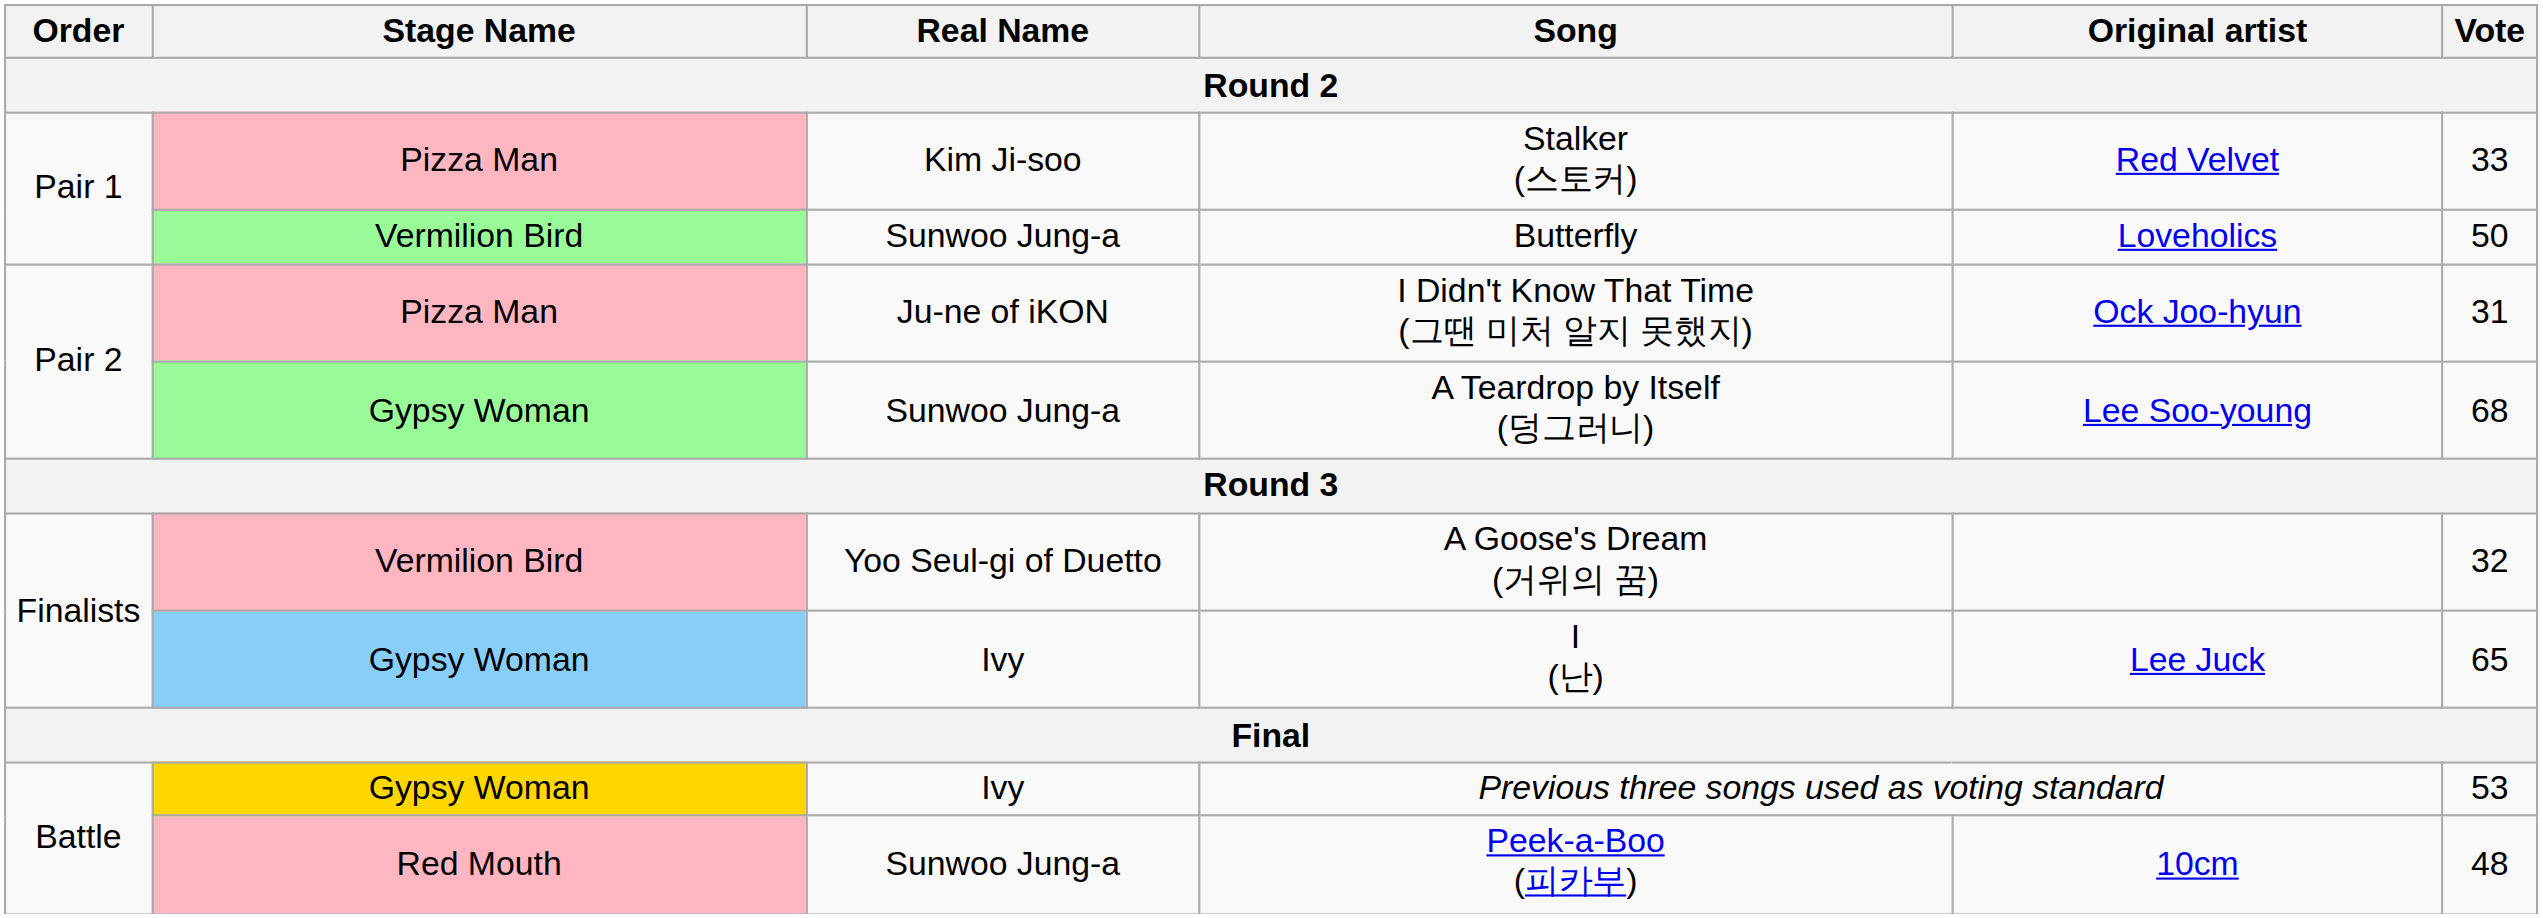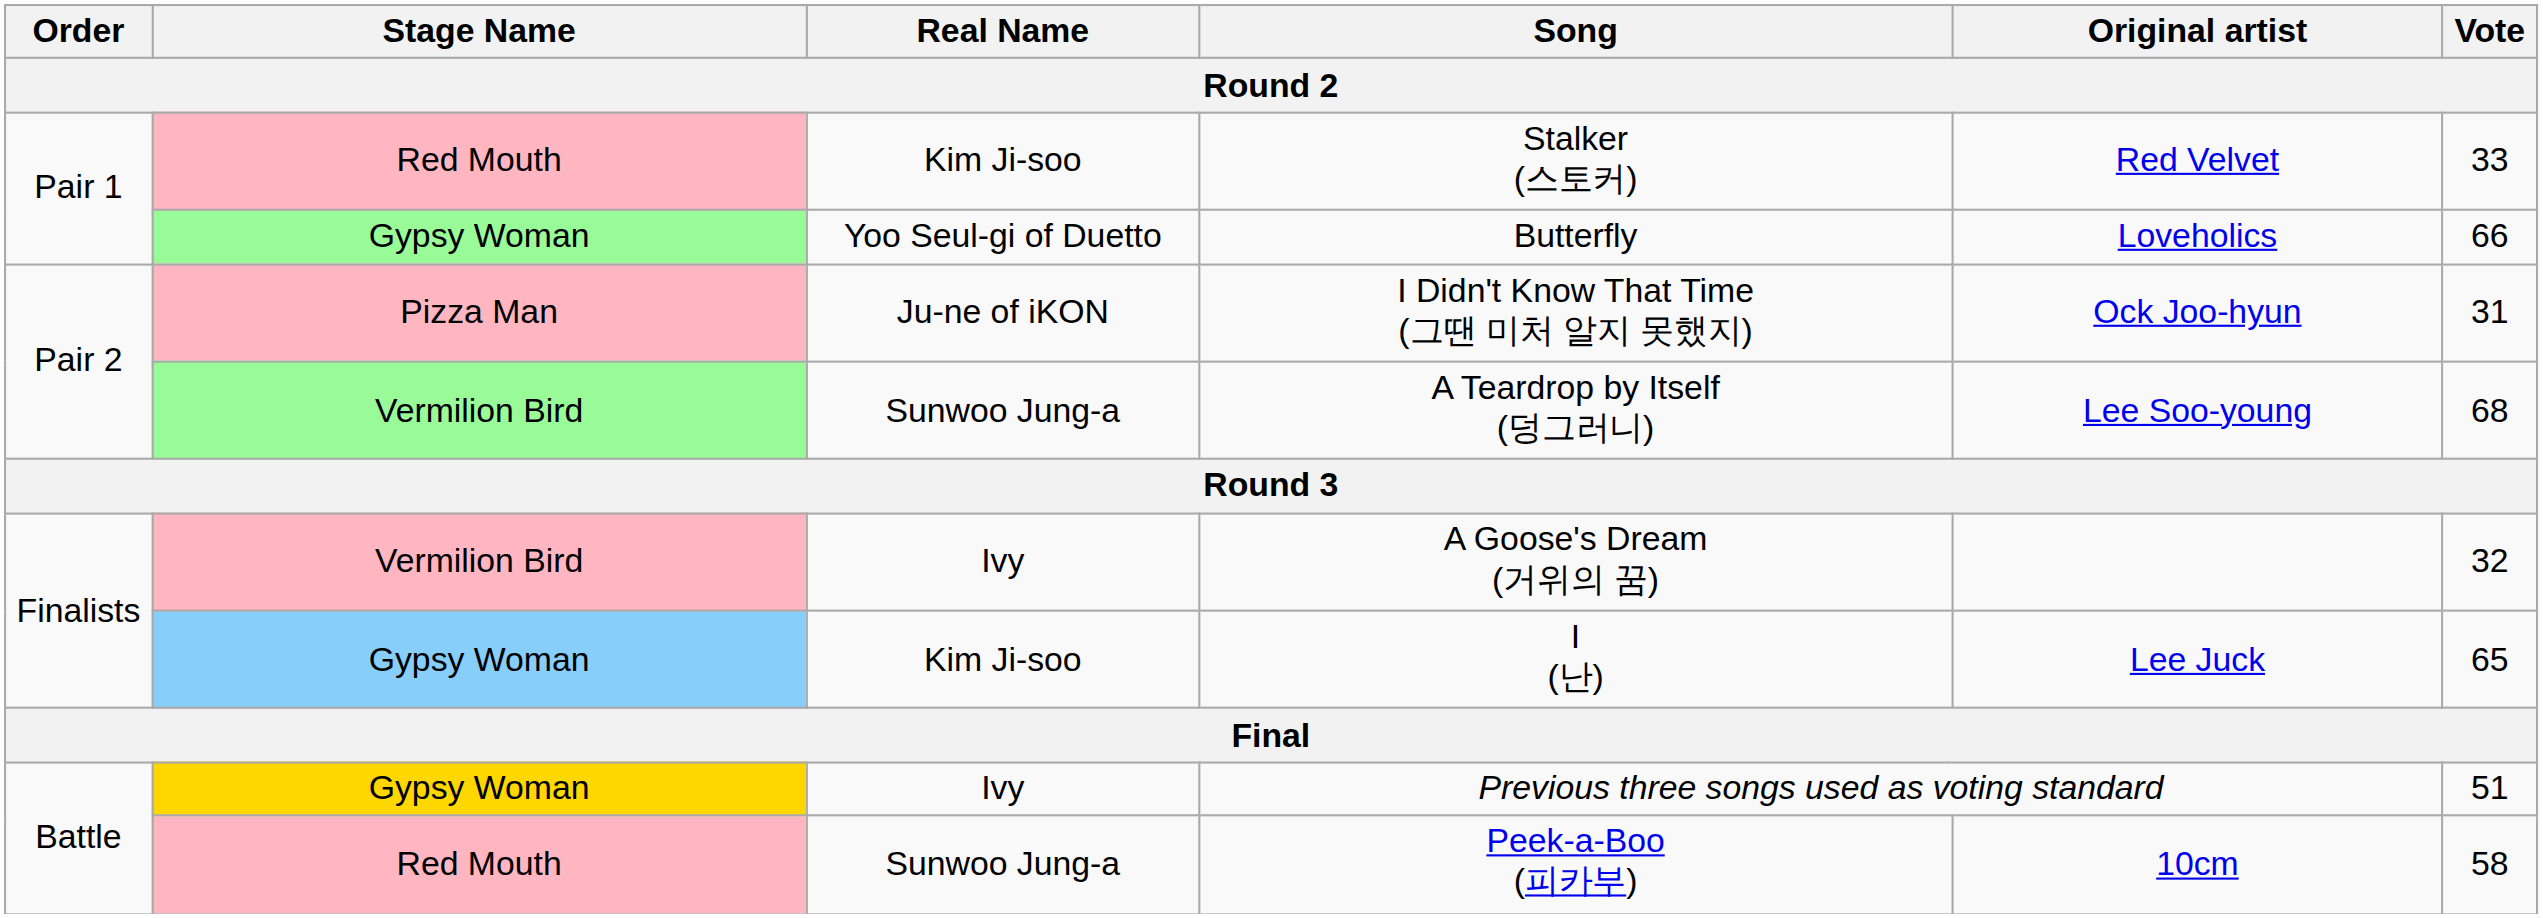 <table class="wikitable" style="text-align:center; width:95%;">
 <tr>
 <th style="width:1%;">Order</th>
 <th style="width:20%;">Stage Name</th>
 <th style="width:12%;">Real Name</th>
 <th style="width:23%;">Song</th>
 <th style="width:15%;">Original artist</th>
 <th style="width:1%;">Vote</th>
 </tr>
 <tr>
 <th colspan=6>Round 2</th>
 </tr>
 <tr>
 <td rowspan=2>Pair 1</td>
-<td bgcolor="lightpink">Pizza Man</td>
+<td bgcolor="lightpink">Red Mouth</td>
 <td>Kim Ji-soo</td>
 <td>Stalker<br>(스토커)</td>
 <td><a href='#'>Red Velvet</a></td>
 <td>33</td>
 </tr>
 <tr>
-<td bgcolor="palegreen">Vermilion Bird</td>
-<td>Sunwoo Jung-a</td>
+<td bgcolor="palegreen">Gypsy Woman</td>
+<td>Yoo Seul-gi of Duetto</td>
 <td>Butterfly</td>
 <td><a href='#'>Loveholics</a></td>
-<td>50</td>
+<td>66</td>
 </tr>
 <tr>
 <td rowspan=2>Pair 2</td>
 <td bgcolor="lightpink">Pizza Man</td>
 <td>Ju-ne of iKON</td>
 <td>I Didn't Know That Time<br>(그땐 미처 알지 못했지)</td>
 <td><a href='#'>Ock Joo-hyun</a></td>
 <td>31</td>
 </tr>
 <tr>
-<td bgcolor="palegreen">Gypsy Woman</td>
+<td bgcolor="palegreen">Vermilion Bird</td>
 <td>Sunwoo Jung-a</td>
 <td>A Teardrop by Itself<br>(덩그러니)</td>
 <td><a href='#'>Lee Soo-young</a></td>
 <td>68</td>
 </tr>
 <tr>
 <th colspan=6>Round 3</th>
 </tr>
 <tr>
 <td rowspan=2>Finalists</td>
 <td bgcolor="lightpink">Vermilion Bird</td>
-<td>Yoo Seul-gi of Duetto</td>
+<td>Ivy</td>
 <td>A Goose's Dream<br>(거위의 꿈)</td>
 <td></td>
 <td>32</td>
 </tr>
 <tr>
 <td bgcolor="lightskyblue">Gypsy Woman</td>
-<td>Ivy</td>
+<td>Kim Ji-soo</td>
 <td>I<br>(난)</td>
 <td><a href='#'>Lee Juck</a></td>
 <td>65</td>
 </tr>
 <tr>
 <th colspan=6>Final</th>
 </tr>
 <tr>
 <td rowspan=2>Battle</td>
 <td bgcolor="gold">Gypsy Woman</td>
 <td>Ivy</td>
 <td colspan=2><em>Previous three songs used as voting standard</em></td>
-<td>53</td>
+<td>51</td>
 </tr>
 <tr>
 <td bgcolor="lightpink">Red Mouth</td>
 <td>Sunwoo Jung-a</td>
 <td><a href='#'>Peek-a-Boo</a><br>(<a href='#'>피카부</a>)</td>
 <td><a href='#'>10cm</a></td>
-<td>48</td>
+<td>58</td>
 </tr>
 </table>
